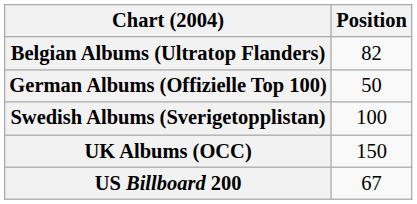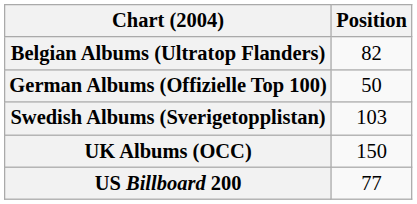 <table class="wikitable sortable plainrowheaders" style="text-align:center">
 <tr>
 <th scope="col">Chart (2004)</th>
 <th scope="col">Position</th>
 </tr>
 <tr>
 <th scope="row">Belgian Albums (Ultratop Flanders)</th>
 <td>82</td>
 </tr>
 <tr>
 <th scope="row">German Albums (Offizielle Top 100)</th>
 <td>50</td>
 </tr>
 <tr>
 <th scope="row">Swedish Albums (Sverigetopplistan)</th>
-<td>100</td>
+<td>103</td>
 </tr>
 <tr>
 <th scope="row">UK Albums (OCC)</th>
 <td>150</td>
 </tr>
 <tr>
 <th scope="row">US <em>Billboard</em> 200</th>
-<td>67</td>
+<td>77</td>
 </tr>
 </table>
